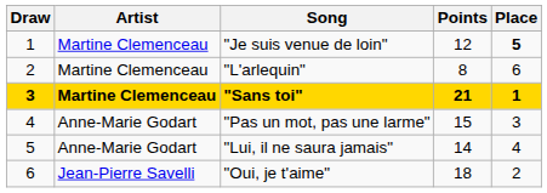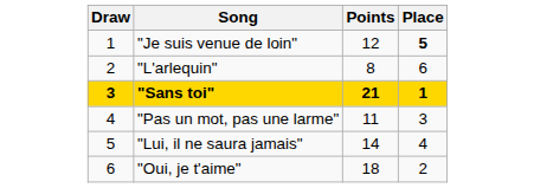 <table class="sortable wikitable" style="margin: 1em auto 1em auto; text-align:center">
 <tr>
 <th>Draw</th>
-<th>Artist</th>
 <th>Song</th>
 <th>Points</th>
 <th>Place</th>
 </tr>
 <tr>
 <td>1</td>
-<td align="left"><a href='#'>Martine Clemenceau</a></td>
 <td align="left">"Je suis venue de loin"</td>
 <td>12</td>
 <td><strong>5</strong></td>
 </tr>
 <tr>
 <td>2</td>
-<td align="left">Martine Clemenceau</td>
 <td align="left">"L'arlequin"</td>
 <td>8</td>
 <td>6</td>
 </tr>
 <tr style="font-weight:bold; background:gold;">
 <td>3</td>
-<td align="left">Martine Clemenceau</td>
 <td align="left">"<strong>Sans toi</strong>"</td>
 <td><strong>21</strong></td>
 <td><strong>1</strong></td>
 </tr>
 <tr>
 <td>4</td>
-<td align="left">Anne-Marie Godart</td>
 <td align="left">"Pas un mot, pas une larme"</td>
-<td>15</td>
+<td>11</td>
 <td>3</td>
 </tr>
 <tr>
 <td>5</td>
-<td align="left">Anne-Marie Godart</td>
 <td align="left">"Lui, il ne saura jamais"</td>
 <td>14</td>
 <td>4</td>
 </tr>
 <tr>
 <td>6</td>
-<td align="left"><a href='#'>Jean-Pierre Savelli</a></td>
 <td align="left">"Oui, je t'aime"</td>
 <td>18</td>
 <td>2</td>
 </tr>
 </table>
